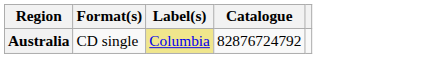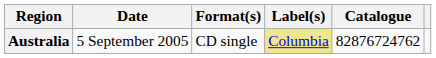 <table class="wikitable plainrowheaders">
 <tr>
 <th>Region</th>
+<th>Date</th>
 <th>Format(s)</th>
 <th>Label(s)</th>
 <th>Catalogue</th>
 <th></th>
 </tr>
 <tr>
 <th scope="row">Australia</th>
+<td>5 September 2005</td>
 <td>CD single</td>
 <td style="background: khaki;"><a href='#'>Columbia</a></td>
-<td>82876724792</td>
+<td>82876724762</td>
 <td></td>
 </tr>
 </table>
